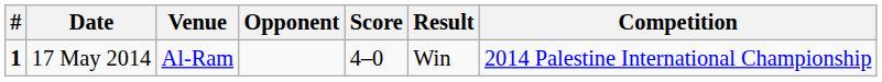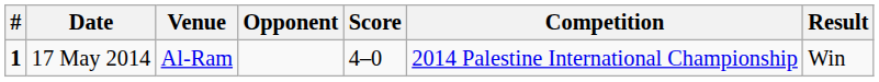 <table class="wikitable">
 <tr>
 <th>#</th>
 <th>Date</th>
 <th>Venue</th>
 <th>Opponent</th>
 <th>Score</th>
+<th>Competition</th>
 <th>Result</th>
-<th>Competition</th>
 </tr>
 <tr>
 <td><strong>1</strong></td>
 <td>17 May 2014</td>
 <td><a href='#'>Al-Ram</a></td>
 <td></td>
 <td>4–0</td>
+<td><a href='#'>2014 Palestine International Championship</a></td>
 <td>Win</td>
-<td><a href='#'>2014 Palestine International Championship</a></td>
 </tr>
 </table>
